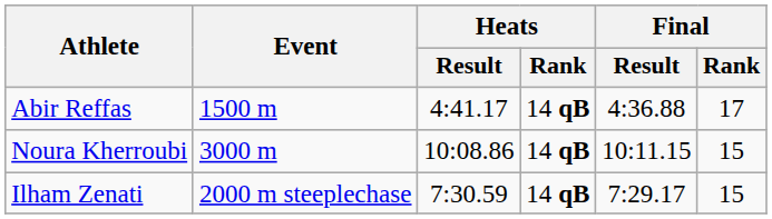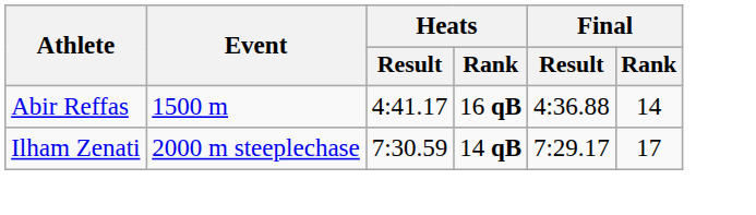 <table class="wikitable" style="font-size:90%">
 <tr>
 <th rowspan=2>Athlete</th>
 <th rowspan=2>Event</th>
 <th colspan=2>Heats</th>
 <th colspan=2>Final</th>
 </tr>
 <tr style="font-size:95%">
 <th>Result</th>
 <th>Rank</th>
 <th>Result</th>
 <th>Rank</th>
 </tr>
 <tr align=center>
 <td align=left><a href='#'>Abir Reffas</a></td>
 <td align=left><a href='#'>1500 m</a></td>
 <td>4:41.17</td>
-<td>14 <strong>qB</strong></td>
+<td>16 <strong>qB</strong></td>
 <td>4:36.88</td>
-<td>17</td>
-</tr>
-<tr align=center>
-<td align=left><a href='#'>Noura Kherroubi</a></td>
-<td align=left><a href='#'>3000 m</a></td>
-<td>10:08.86</td>
-<td>14 <strong>qB</strong></td>
-<td>10:11.15</td>
-<td>15</td>
+<td>14</td>
 </tr>
 <tr align=center>
 <td align=left><a href='#'>Ilham Zenati</a></td>
 <td align=left><a href='#'>2000 m steeplechase</a></td>
 <td>7:30.59</td>
 <td>14 <strong>qB</strong></td>
 <td>7:29.17</td>
-<td>15</td>
+<td>17</td>
 </tr>
 </table>
